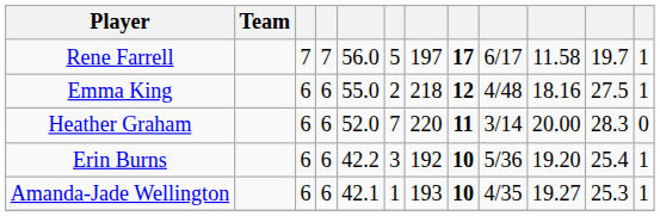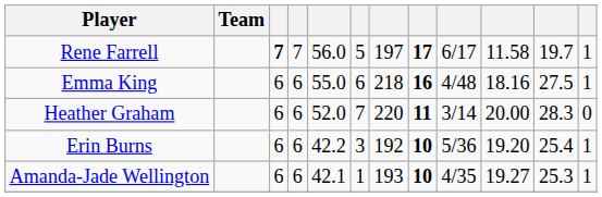 <table class="wikitable sortable" style="text-align:center">
 <tr>
 <th class="unsortable">Player</th>
 <th>Team</th>
 <th></th>
 <th></th>
 <th></th>
 <th></th>
 <th></th>
 <th></th>
 <th></th>
 <th></th>
 <th></th>
 <th></th>
 </tr>
 <tr>
 <td><a href='#'>Rene Farrell</a></td>
 <td style="text-align:left;"></td>
-<td>7</td>
+<td><strong>7</strong></td>
 <td>7</td>
 <td>56.0</td>
 <td>5</td>
 <td>197</td>
 <td><strong>17</strong></td>
 <td>6/17</td>
 <td>11.58</td>
 <td>19.7</td>
 <td>1</td>
 </tr>
 <tr>
 <td><a href='#'>Emma King</a></td>
 <td style="text-align:left;"></td>
 <td>6</td>
 <td>6</td>
 <td>55.0</td>
-<td>2</td>
+<td>6</td>
 <td>218</td>
-<td><strong>12</strong></td>
+<td><strong>16</strong></td>
 <td>4/48</td>
 <td>18.16</td>
 <td>27.5</td>
 <td>1</td>
 </tr>
 <tr>
 <td><a href='#'>Heather Graham</a></td>
 <td style="text-align:left;"></td>
 <td>6</td>
 <td>6</td>
 <td>52.0</td>
 <td>7</td>
 <td>220</td>
 <td><strong>11</strong></td>
 <td>3/14</td>
 <td>20.00</td>
 <td>28.3</td>
 <td>0</td>
 </tr>
 <tr>
 <td><a href='#'>Erin Burns</a></td>
 <td style="text-align:left;"></td>
 <td>6</td>
 <td>6</td>
 <td>42.2</td>
 <td>3</td>
 <td>192</td>
 <td><strong>10</strong></td>
 <td>5/36</td>
 <td>19.20</td>
 <td>25.4</td>
 <td>1</td>
 </tr>
 <tr>
 <td><a href='#'>Amanda-Jade Wellington</a></td>
 <td style="text-align:left;"></td>
 <td>6</td>
 <td>6</td>
 <td>42.1</td>
 <td>1</td>
 <td>193</td>
 <td><strong>10</strong></td>
 <td>4/35</td>
 <td>19.27</td>
 <td>25.3</td>
 <td>1</td>
 </tr>
 <tr>
 </tr>
 </table>
